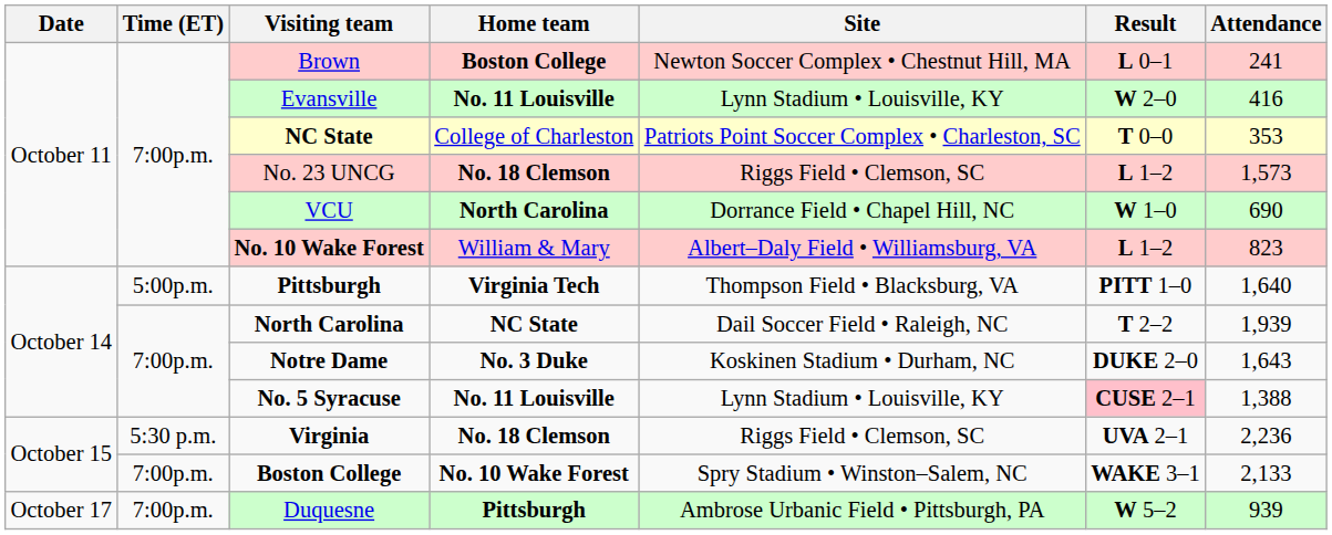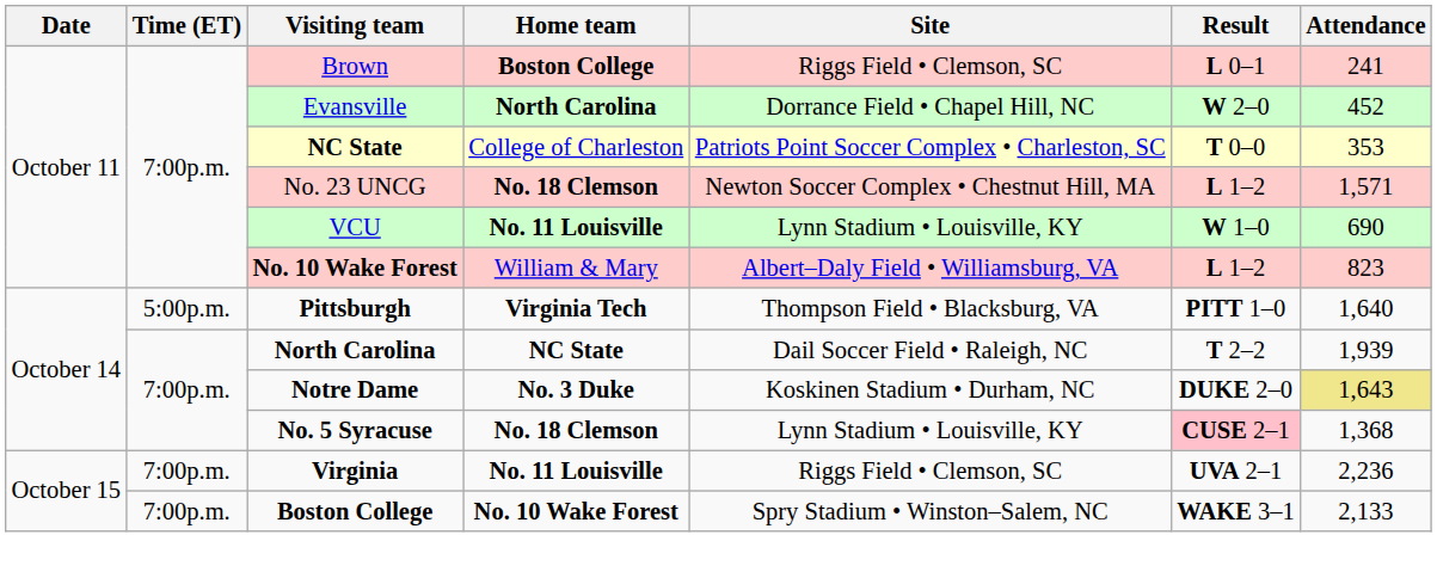 <table class="wikitable" style="font-size:95%; text-align: center;">
 <tr>
 <th>Date</th>
 <th>Time (ET)</th>
 <th>Visiting team</th>
 <th>Home team</th>
 <th>Site</th>
 <th>Result</th>
 <th>Attendance</th>
 </tr>
 <tr>
 <td rowspan=6>October 11</td>
 <td rowspan=6>7:00p.m.</td>
 <td style="background:#fcc;"><a href='#'>Brown</a></td>
 <td style="background:#fcc;"><strong>Boston College</strong></td>
-<td style="background:#fcc;">Newton Soccer Complex • Chestnut Hill, MA</td>
+<td style="background:#fcc;">Riggs Field • Clemson, SC</td>
 <td style="background:#fcc;"><strong>L</strong> 0–1</td>
 <td style="background:#fcc;">241</td>
 </tr>
 <tr>
 <td style="background:#cfc;"><a href='#'>Evansville</a></td>
-<td style="background:#cfc;"><strong>No. 11 Louisville</strong></td>
-<td style="background:#cfc;">Lynn Stadium • Louisville, KY</td>
+<td style="background:#cfc;"><strong>North Carolina</strong></td>
+<td style="background:#cfc;">Dorrance Field • Chapel Hill, NC</td>
 <td style="background:#cfc;"><strong>W</strong> 2–0</td>
-<td style="background:#cfc;">416</td>
+<td style="background:#cfc;">452</td>
 </tr>
 <tr>
 <td style="background:#ffc;"><strong>NC State</strong></td>
 <td style="background:#ffc;"><a href='#'>College of Charleston</a></td>
 <td style="background:#ffc;"><a href='#'>Patriots Point Soccer Complex</a> • <a href='#'>Charleston, SC</a></td>
 <td style="background:#ffc;"><strong>T</strong> 0–0</td>
 <td style="background:#ffc;">353</td>
 </tr>
 <tr>
 <td style="background:#fcc;">No. 23 UNCG</td>
 <td style="background:#fcc;"><strong>No. 18 Clemson</strong></td>
-<td style="background:#fcc;">Riggs Field • Clemson, SC</td>
+<td style="background:#fcc;">Newton Soccer Complex • Chestnut Hill, MA</td>
 <td style="background:#fcc;"><strong>L</strong> 1–2</td>
-<td style="background:#fcc;">1,573</td>
+<td style="background:#fcc;">1,571</td>
 </tr>
 <tr>
 <td style="background:#cfc;"><a href='#'>VCU</a></td>
-<td style="background:#cfc;"><strong>North Carolina</strong></td>
-<td style="background:#cfc;">Dorrance Field • Chapel Hill, NC</td>
+<td style="background:#cfc;"><strong>No. 11 Louisville</strong></td>
+<td style="background:#cfc;">Lynn Stadium • Louisville, KY</td>
 <td style="background:#cfc;"><strong>W</strong> 1–0</td>
 <td style="background:#cfc;">690</td>
 </tr>
 <tr>
 <td style="background:#fcc;"><strong>No. 10 Wake Forest</strong></td>
 <td style="background:#fcc;"><a href='#'>William & Mary</a></td>
 <td style="background:#fcc;"><a href='#'>Albert–Daly Field</a> • <a href='#'>Williamsburg, VA</a></td>
 <td style="background:#fcc;"><strong>L</strong> 1–2</td>
 <td style="background:#fcc;">823</td>
 </tr>
 <tr>
 <td rowspan=4>October 14</td>
 <td>5:00p.m.</td>
 <td><strong>Pittsburgh</strong></td>
 <td><strong>Virginia Tech</strong></td>
 <td>Thompson Field • Blacksburg, VA</td>
 <td><strong>PITT</strong> 1–0</td>
 <td>1,640</td>
 </tr>
 <tr>
 <td rowspan=3>7:00p.m.</td>
 <td><strong>North Carolina</strong></td>
 <td><strong>NC State</strong></td>
 <td>Dail Soccer Field • Raleigh, NC</td>
 <td><strong>T</strong> 2–2</td>
 <td>1,939</td>
 </tr>
 <tr>
 <td><strong>Notre Dame</strong></td>
 <td><strong>No. 3 Duke</strong></td>
 <td>Koskinen Stadium • Durham, NC</td>
 <td><strong>DUKE</strong> 2–0</td>
-<td>1,643</td>
+<td style="background: khaki;">1,643</td>
 </tr>
 <tr>
 <td><strong>No. 5 Syracuse</strong></td>
-<td><strong>No. 11 Louisville</strong></td>
+<td><strong>No. 18 Clemson</strong></td>
 <td>Lynn Stadium • Louisville, KY</td>
 <td style="background: pink;"><strong>CUSE</strong> 2–1</td>
-<td>1,388</td>
+<td>1,368</td>
 </tr>
 <tr>
 <td rowspan=2>October 15</td>
-<td>5:30 p.m.</td>
+<td>7:00p.m.</td>
 <td><strong>Virginia</strong></td>
-<td><strong>No. 18 Clemson</strong></td>
+<td><strong>No. 11 Louisville</strong></td>
 <td>Riggs Field • Clemson, SC</td>
 <td><strong>UVA</strong> 2–1</td>
 <td>2,236</td>
 </tr>
 <tr>
 <td>7:00p.m.</td>
 <td><strong>Boston College</strong></td>
 <td><strong>No. 10 Wake Forest</strong></td>
 <td>Spry Stadium • Winston–Salem, NC</td>
 <td><strong>WAKE</strong> 3–1</td>
 <td>2,133</td>
 </tr>
-<tr>
-<td>October 17</td>
-<td>7:00p.m.</td>
-<td style="background:#cfc;"><a href='#'>Duquesne</a></td>
-<td style="background:#cfc;"><strong>Pittsburgh</strong></td>
-<td style="background:#cfc;">Ambrose Urbanic Field • Pittsburgh, PA</td>
-<td style="background:#cfc;"><strong>W</strong> 5–2</td>
-<td style="background:#cfc;">939</td>
-</tr>
 </table>
